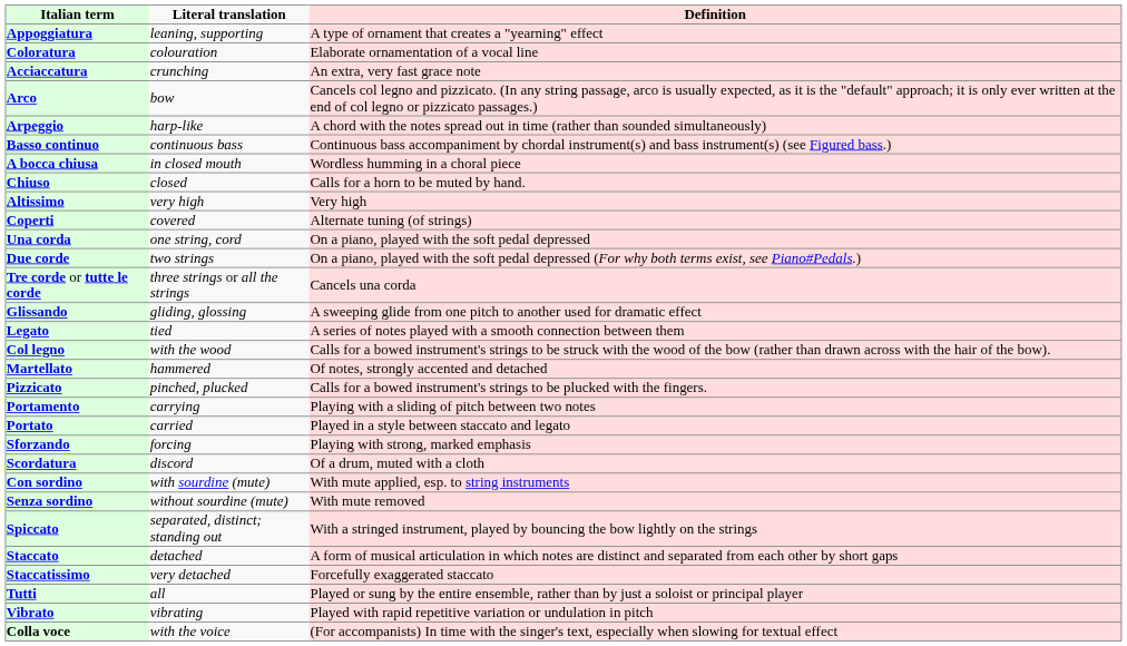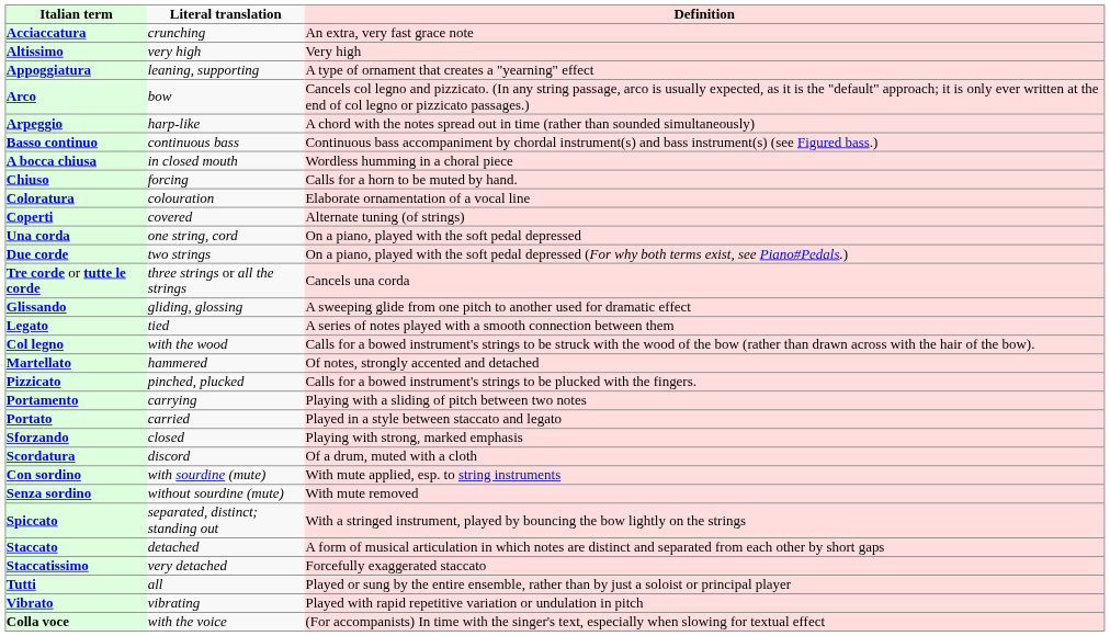 <table border="1" rules="rows" align="center" width="98%">
 <tr>
 <th bgcolor="#ddffdd">Italian term</th>
 <th bgcolor="#f8f8f8">Literal translation</th>
 <th bgcolor="#ffdddd">Definition</th>
 </tr>
 <tr>
+<td bgcolor="#ddffdd"><strong><a href='#'>Acciaccatura</a></strong></td>
+<td bgcolor="#f8f8f8"><em>crunching</em></td>
+<td bgcolor="#ffdddd">An extra, very fast grace note</td>
+</tr>
+<tr>
+<td bgcolor="#ddffdd"><strong><a href='#'>Altissimo</a></strong></td>
+<td bgcolor="#f8f8f8"><em>very high</em></td>
+<td bgcolor="#ffdddd">Very high</td>
+</tr>
+<tr>
 <td bgcolor="#ddffdd"><strong><a href='#'>Appoggiatura</a></strong></td>
 <td bgcolor="#f8f8f8"><em>leaning, supporting</em></td>
 <td bgcolor="#ffdddd">A type of ornament that creates a "yearning" effect</td>
-</tr>
-<tr>
-<td bgcolor="#ddffdd"><strong><a href='#'>Coloratura</a></strong></td>
-<td bgcolor="#f8f8f8"><em>colouration</em></td>
-<td bgcolor="#ffdddd">Elaborate ornamentation of a vocal line</td>
-</tr>
-<tr>
-<td bgcolor="#ddffdd"><strong><a href='#'>Acciaccatura</a></strong></td>
-<td bgcolor="#f8f8f8"><em>crunching</em></td>
-<td bgcolor="#ffdddd">An extra, very fast grace note</td>
 </tr>
 <tr>
 <td bgcolor="#ddffdd"><strong><a href='#'>Arco</a></strong></td>
 <td bgcolor="#f8f8f8"><em>bow</em></td>
 <td bgcolor="#ffdddd">Cancels col legno and pizzicato. (In any string passage, arco is usually expected, as it is the "default" approach; it is only ever written at the end of col legno or pizzicato passages.)</td>
 </tr>
 <tr>
 <td bgcolor="#ddffdd"><strong><a href='#'>Arpeggio</a></strong></td>
 <td bgcolor="#f8f8f8"><em>harp-like</em></td>
 <td bgcolor="#ffdddd">A chord with the notes spread out in time (rather than sounded simultaneously)</td>
 </tr>
 <tr>
 <td bgcolor="#ddffdd"><strong><a href='#'>Basso continuo</a></strong></td>
 <td bgcolor="#f8f8f8"><em>continuous bass</em></td>
 <td bgcolor="#ffdddd">Continuous bass accompaniment by chordal instrument(s) and bass instrument(s) (see <a href='#'>Figured bass</a>.)</td>
 </tr>
 <tr>
 <td bgcolor="#ddffdd"><strong><a href='#'>A bocca chiusa</a></strong></td>
 <td bgcolor="#f8f8f8"><em>in closed mouth</em></td>
 <td bgcolor="#ffdddd">Wordless humming in a choral piece</td>
 </tr>
 <tr>
 <td bgcolor="#ddffdd"><strong><a href='#'>Chiuso</a></strong></td>
-<td bgcolor="#f8f8f8"><em>closed</em></td>
+<td bgcolor="#f8f8f8"><em>forcing</em></td>
 <td bgcolor="#ffdddd">Calls for a horn to be muted by hand.</td>
 </tr>
 <tr>
-<td bgcolor="#ddffdd"><strong><a href='#'>Altissimo</a></strong></td>
-<td bgcolor="#f8f8f8"><em>very high</em></td>
-<td bgcolor="#ffdddd">Very high</td>
+<td bgcolor="#ddffdd"><strong><a href='#'>Coloratura</a></strong></td>
+<td bgcolor="#f8f8f8"><em>colouration</em></td>
+<td bgcolor="#ffdddd">Elaborate ornamentation of a vocal line</td>
 </tr>
 <tr>
 <td bgcolor="#ddffdd"><strong><a href='#'>Coperti</a></strong></td>
 <td bgcolor="#f8f8f8"><em>covered</em></td>
 <td bgcolor="#ffdddd">Alternate tuning (of strings)</td>
 </tr>
 <tr>
 <td bgcolor="#ddffdd"><strong><a href='#'>Una corda</a></strong></td>
 <td bgcolor="#f8f8f8"><em>one string, cord</em></td>
 <td bgcolor="#ffdddd">On a piano, played with the soft pedal depressed</td>
 </tr>
 <tr>
 <td bgcolor="#ddffdd"><strong><a href='#'>Due corde</a></strong></td>
 <td bgcolor="#f8f8f8"><em>two strings</em></td>
 <td bgcolor="#ffdddd">On a piano, played with the soft pedal depressed (<em>For why both terms exist, see <a href='#'>Piano#Pedals</a>.</em>)</td>
 </tr>
 <tr>
 <td bgcolor="#ddffdd"><strong><a href='#'>Tre corde</a></strong> or <strong><a href='#'>tutte le corde</a></strong></td>
 <td bgcolor="#f8f8f8"><em>three strings</em> or <em>all the strings</em></td>
 <td bgcolor="#ffdddd">Cancels una corda</td>
 </tr>
 <tr>
 <td bgcolor="#ddffdd"><strong><a href='#'>Glissando</a></strong></td>
 <td bgcolor="#f8f8f8"><em>gliding, glossing</em></td>
 <td bgcolor="#ffdddd">A sweeping glide from one pitch to another used for dramatic effect</td>
 </tr>
 <tr>
 <td bgcolor="#ddffdd"><strong><a href='#'>Legato</a></strong></td>
 <td bgcolor="#f8f8f8"><em>tied</em></td>
 <td bgcolor="#ffdddd">A series of notes played with a smooth connection between them</td>
 </tr>
 <tr>
 <td bgcolor="#ddffdd"><strong><a href='#'>Col legno</a></strong></td>
 <td bgcolor="#f8f8f8"><em>with the wood</em></td>
 <td bgcolor="#ffdddd">Calls for a bowed instrument's strings to be struck with the wood of the bow (rather than drawn across with the hair of the bow).</td>
 </tr>
 <tr>
 <td bgcolor="#ddffdd"><strong><a href='#'>Martellato</a></strong></td>
 <td bgcolor="#f8f8f8"><em>hammered</em></td>
 <td bgcolor="#ffdddd">Of notes, strongly accented and detached</td>
 </tr>
 <tr>
 <td bgcolor="#ddffdd"><strong><a href='#'>Pizzicato</a></strong></td>
 <td bgcolor="#f8f8f8"><em>pinched, plucked</em></td>
 <td bgcolor="#ffdddd">Calls for a bowed instrument's strings to be plucked with the fingers.</td>
 </tr>
 <tr>
 <td bgcolor="#ddffdd"><strong><a href='#'>Portamento</a></strong></td>
 <td bgcolor="#f8f8f8"><em>carrying</em></td>
 <td bgcolor="#ffdddd">Playing with a sliding of pitch between two notes</td>
 </tr>
 <tr>
 <td bgcolor="#ddffdd"><strong><a href='#'>Portato</a></strong></td>
 <td bgcolor="#f8f8f8"><em>carried</em></td>
 <td bgcolor="#ffdddd">Played in a style between staccato and legato</td>
 </tr>
 <tr>
 <td bgcolor="#ddffdd"><strong><a href='#'>Sforzando</a></strong></td>
-<td bgcolor="#f8f8f8"><em>forcing</em></td>
+<td bgcolor="#f8f8f8"><em>closed</em></td>
 <td bgcolor="#ffdddd">Playing with strong, marked emphasis</td>
 </tr>
 <tr>
 <td bgcolor="#ddffdd"><strong><a href='#'>Scordatura</a></strong></td>
 <td bgcolor="#f8f8f8"><em>discord</em></td>
 <td bgcolor="#ffdddd">Of a drum, muted with a cloth</td>
 </tr>
 <tr>
 <td bgcolor="#ddffdd"><strong><a href='#'>Con sordino</a></strong></td>
 <td bgcolor="#f8f8f8"><em>with <a href='#'>sourdine</a> (mute)</em></td>
 <td bgcolor="#ffdddd">With mute applied, esp. to <a href='#'>string instruments</a></td>
 </tr>
 <tr>
 <td bgcolor="#ddffdd"><strong><a href='#'>Senza sordino</a></strong></td>
 <td bgcolor="#f8f8f8"><em>without sourdine (mute)</em></td>
 <td bgcolor="#ffdddd">With mute removed</td>
 </tr>
 <tr>
 <td bgcolor="#ddffdd"><strong><a href='#'>Spiccato</a></strong></td>
 <td bgcolor="#f8f8f8"><em>separated, distinct; standing out</em></td>
 <td bgcolor="#ffdddd">With a stringed instrument, played by bouncing the bow lightly on the strings</td>
 </tr>
 <tr>
 <td bgcolor="#ddffdd"><strong><a href='#'>Staccato</a></strong></td>
 <td bgcolor="#f8f8f8"><em>detached</em></td>
 <td bgcolor="#ffdddd">A form of musical articulation in which notes are distinct and separated from each other by short gaps</td>
 </tr>
 <tr>
 <td bgcolor="#ddffdd"><strong><a href='#'>Staccatissimo</a></strong></td>
 <td bgcolor="#f8f8f8"><em>very detached</em></td>
 <td bgcolor="#ffdddd">Forcefully exaggerated staccato</td>
 </tr>
 <tr>
 <td bgcolor="#ddffdd"><strong><a href='#'>Tutti</a></strong></td>
 <td bgcolor="#f8f8f8"><em>all</em></td>
 <td bgcolor="#ffdddd">Played or sung by the entire ensemble, rather than by just a soloist or principal player</td>
 </tr>
 <tr>
 <td bgcolor="#ddffdd"><strong><a href='#'>Vibrato</a></strong></td>
 <td bgcolor="#f8f8f8"><em>vibrating</em></td>
 <td bgcolor="#ffdddd">Played with rapid repetitive variation or undulation in pitch</td>
 </tr>
 <tr>
 <td bgcolor="#ddffdd"><strong>Colla voce</strong></td>
 <td bgcolor="#f8f8f8"><em>with the voice</em></td>
 <td bgcolor="#ffdddd">(For accompanists) In time with the singer's text, especially when slowing for textual effect</td>
 </tr>
 </table>
